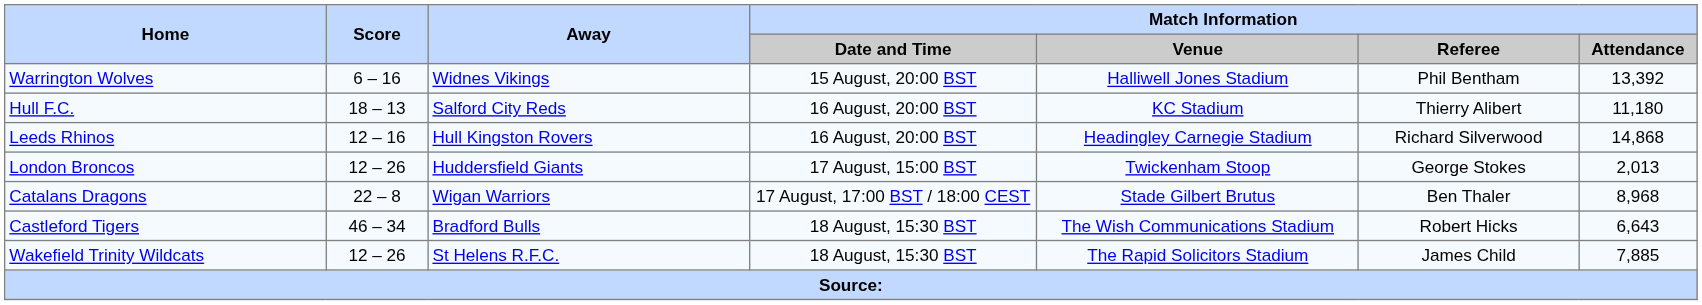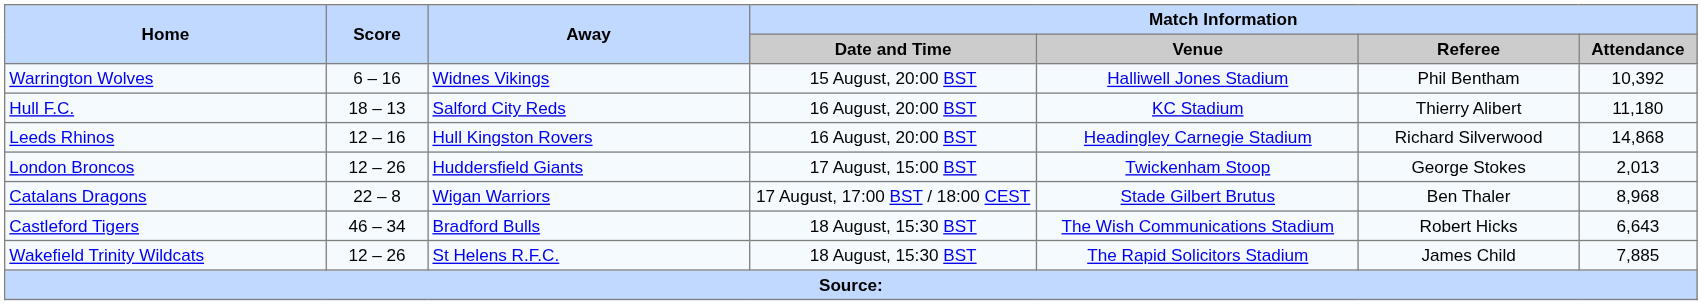 <table border=1 style="border-collapse:collapse; font-size:80%; text-align:center;" cellpadding=3 cellspacing=0 width=100%>
 <tr bgcolor=#C1D8FF>
 <th rowspan=2 width=19%>Home</th>
 <th rowspan=2 width=6%>Score</th>
 <th rowspan=2 width=19%>Away</th>
 <th colspan=6>Match Information</th>
 </tr>
 <tr bgcolor=#CCCCCC>
 <th width=17%>Date and Time</th>
 <th width=19%>Venue</th>
 <th width=13%>Referee</th>
 <th width=7%>Attendance</th>
 </tr>
 <tr bgcolor=#F5FAFF>
 <td align=left> <a href='#'>Warrington Wolves</a></td>
 <td>6 – 16</td>
 <td align=left> <a href='#'>Widnes Vikings</a></td>
 <td>15 August, 20:00 <a href='#'>BST</a></td>
 <td><a href='#'>Halliwell Jones Stadium</a></td>
 <td>Phil Bentham</td>
-<td>13,392</td>
+<td>10,392</td>
 </tr>
 <tr bgcolor=#F5FAFF>
 <td align=left> <a href='#'>Hull F.C.</a></td>
 <td>18 – 13</td>
 <td align=left> <a href='#'>Salford City Reds</a></td>
 <td>16 August, 20:00 <a href='#'>BST</a></td>
 <td><a href='#'>KC Stadium</a></td>
 <td>Thierry Alibert</td>
 <td>11,180</td>
 </tr>
 <tr bgcolor=#F5FAFF>
 <td align=left> <a href='#'>Leeds Rhinos</a></td>
 <td>12 – 16</td>
 <td align=left> <a href='#'>Hull Kingston Rovers</a></td>
 <td>16 August, 20:00 <a href='#'>BST</a></td>
 <td><a href='#'>Headingley Carnegie Stadium</a></td>
 <td>Richard Silverwood</td>
 <td>14,868</td>
 </tr>
 <tr bgcolor=#F5FAFF>
 <td align=left> <a href='#'>London Broncos</a></td>
 <td>12 – 26</td>
 <td align=left> <a href='#'>Huddersfield Giants</a></td>
 <td>17 August, 15:00 <a href='#'>BST</a></td>
 <td><a href='#'>Twickenham Stoop</a></td>
 <td>George Stokes</td>
 <td>2,013</td>
 </tr>
 <tr bgcolor=#F5FAFF>
 <td align=left> <a href='#'>Catalans Dragons</a></td>
 <td>22 – 8</td>
 <td align=left> <a href='#'>Wigan Warriors</a></td>
 <td>17 August, 17:00 <a href='#'>BST</a> / 18:00 <a href='#'>CEST</a></td>
 <td><a href='#'>Stade Gilbert Brutus</a></td>
 <td>Ben Thaler</td>
 <td>8,968</td>
 </tr>
 <tr bgcolor=#F5FAFF>
 <td align=left> <a href='#'>Castleford Tigers</a></td>
 <td>46 – 34</td>
 <td align=left> <a href='#'>Bradford Bulls</a></td>
 <td>18 August, 15:30 <a href='#'>BST</a></td>
 <td><a href='#'>The Wish Communications Stadium</a></td>
 <td>Robert Hicks</td>
 <td>6,643</td>
 </tr>
 <tr bgcolor=#F5FAFF>
 <td align=left> <a href='#'>Wakefield Trinity Wildcats</a></td>
 <td>12 – 26</td>
 <td align=left> <a href='#'>St Helens R.F.C.</a></td>
 <td>18 August, 15:30 <a href='#'>BST</a></td>
 <td><a href='#'>The Rapid Solicitors Stadium</a></td>
 <td>James Child</td>
 <td>7,885</td>
 </tr>
 <tr bgcolor=#C1D8FF>
 <th colspan=12>Source:</th>
 </tr>
 </table>
